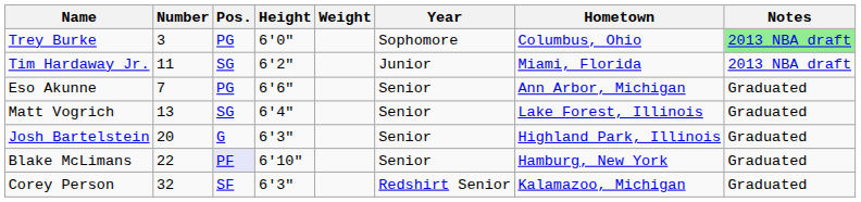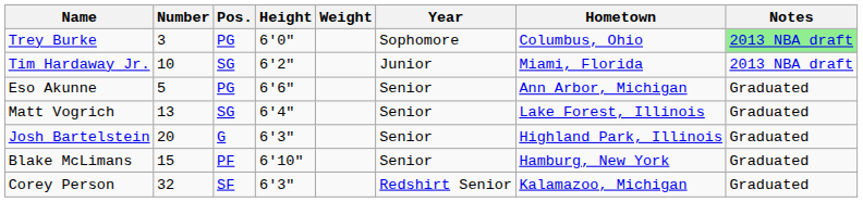 <table class="wikitable sortable" border="1">
 <tr>
 <th>Name</th>
 <th>Number</th>
 <th>Pos.</th>
 <th>Height</th>
 <th>Weight</th>
 <th>Year</th>
 <th>Hometown</th>
 <th class="unsortable">Notes</th>
 </tr>
 <tr>
 <td sortname><a href='#'>Trey Burke</a></td>
 <td>3</td>
 <td><a href='#'>PG</a></td>
 <td>6'0"</td>
 <td></td>
 <td>Sophomore</td>
 <td><a href='#'>Columbus, Ohio</a></td>
 <td style="background: lightgreen;"><a href='#'>2013 NBA draft</a></td>
 </tr>
 <tr>
 <td sortname><a href='#'>Tim Hardaway Jr.</a></td>
-<td>11</td>
+<td>10</td>
 <td><a href='#'>SG</a></td>
 <td>6'2"</td>
 <td></td>
 <td>Junior</td>
 <td><a href='#'>Miami, Florida</a></td>
 <td><a href='#'>2013 NBA draft</a></td>
 </tr>
 <tr>
 <td sortname>Eso Akunne</td>
-<td>7</td>
+<td>5</td>
 <td><a href='#'>PG</a></td>
 <td>6'6"</td>
 <td></td>
 <td>Senior</td>
 <td><a href='#'>Ann Arbor, Michigan</a></td>
 <td>Graduated</td>
 </tr>
 <tr>
 <td sortname>Matt Vogrich</td>
 <td>13</td>
 <td><a href='#'>SG</a></td>
 <td>6'4"</td>
 <td></td>
 <td>Senior</td>
 <td><a href='#'>Lake Forest, Illinois</a></td>
 <td>Graduated</td>
 </tr>
 <tr>
 <td sortname><a href='#'>Josh Bartelstein</a></td>
 <td>20</td>
 <td><a href='#'>G</a></td>
 <td>6'3"</td>
 <td></td>
 <td>Senior</td>
 <td><a href='#'>Highland Park, Illinois</a></td>
 <td>Graduated</td>
 </tr>
 <tr>
 <td sortname>Blake McLimans</td>
-<td>22</td>
-<td style="background: lavender;"><a href='#'>PF</a></td>
+<td>15</td>
+<td><a href='#'>PF</a></td>
 <td>6'10"</td>
 <td></td>
 <td>Senior</td>
 <td><a href='#'>Hamburg, New York</a></td>
 <td>Graduated</td>
 </tr>
 <tr>
 <td sortname>Corey Person</td>
 <td>32</td>
 <td><a href='#'>SF</a></td>
 <td>6'3"</td>
 <td></td>
 <td><a href='#'>Redshirt</a> Senior</td>
 <td><a href='#'>Kalamazoo, Michigan</a></td>
 <td>Graduated</td>
 </tr>
 </table>
